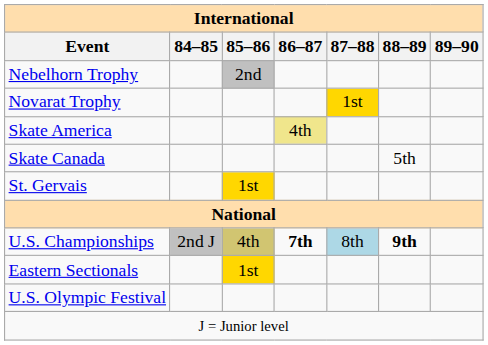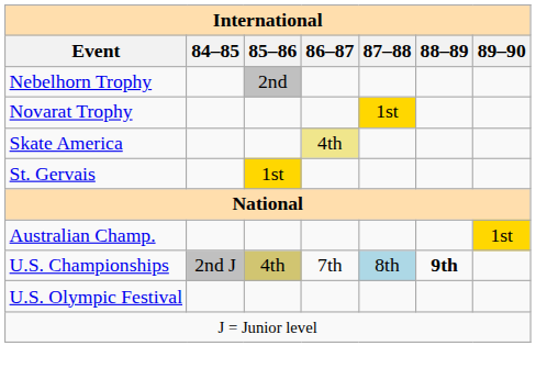 <table class="wikitable" style="text-align:center">
 <tr>
 <th style="background-color: #ffdead; " colspan=7 align=center>International</th>
 </tr>
 <tr>
 <th>Event</th>
 <th>84–85</th>
 <th>85–86</th>
 <th>86–87</th>
 <th>87–88</th>
 <th>88–89</th>
 <th>89–90</th>
 </tr>
 <tr>
 <td align=left><a href='#'>Nebelhorn Trophy</a></td>
 <td></td>
 <td bgcolor=silver>2nd</td>
 <td></td>
 <td></td>
 <td></td>
 <td></td>
 </tr>
 <tr>
 <td align=left><a href='#'>Novarat Trophy</a></td>
 <td></td>
 <td></td>
 <td></td>
 <td bgcolor=gold>1st</td>
 <td></td>
 <td></td>
 </tr>
 <tr>
 <td align=left><a href='#'>Skate America</a></td>
 <td></td>
 <td></td>
 <td style="background: khaki;">4th</td>
 <td></td>
 <td></td>
 <td></td>
 </tr>
 <tr>
-<td align=left><a href='#'>Skate Canada</a></td>
-<td></td>
-<td></td>
-<td></td>
-<td></td>
-<td>5th</td>
-<td></td>
-</tr>
-<tr>
 <td align=left><a href='#'>St. Gervais</a></td>
 <td></td>
 <td bgcolor=gold>1st</td>
 <td></td>
 <td></td>
 <td></td>
 <td></td>
 </tr>
 <tr>
 <th style="background-color: #ffdead; " colspan=7 align=center>National</th>
 </tr>
 <tr>
+<td align=left><a href='#'>Australian Champ.</a></td>
+<td></td>
+<td></td>
+<td></td>
+<td></td>
+<td></td>
+<td bgcolor=gold>1st</td>
+</tr>
+<tr>
 <td align=left><a href='#'>U.S. Championships</a></td>
 <td bgcolor=silver>2nd J</td>
 <td bgcolor=d1c571>4th</td>
-<td><strong>7th</strong></td>
+<td>7th</td>
 <td style="background: lightblue;">8th</td>
 <td><strong>9th</strong></td>
-<td></td>
-</tr>
-<tr>
-<td align=left><a href='#'>Eastern Sectionals</a></td>
-<td></td>
-<td bgcolor=gold>1st</td>
-<td></td>
-<td></td>
-<td></td>
 <td></td>
 </tr>
 <tr>
 <td align=left><a href='#'>U.S. Olympic Festival</a></td>
 <td></td>
 <td></td>
 <td></td>
 <td></td>
 <td></td>
 <td></td>
 </tr>
 <tr>
 <td colspan=7 align=center><small> J = Junior level </small></td>
 </tr>
 </table>
